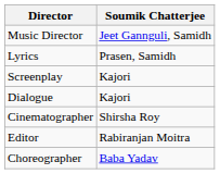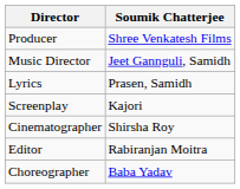 <table class="wikitable" style="font-size:95%;">
 <tr>
 <th>Director</th>
 <th>Soumik Chatterjee</th>
+</tr>
+<tr>
+<td>Producer</td>
+<td><a href='#'>Shree Venkatesh Films</a></td>
 </tr>
 <tr>
 <td>Music Director</td>
 <td><a href='#'>Jeet Gannguli</a>, Samidh</td>
 </tr>
 <tr>
 <td>Lyrics</td>
 <td>Prasen, Samidh</td>
 </tr>
 <tr>
 <td>Screenplay</td>
-<td>Kajori</td>
-</tr>
-<tr>
-<td>Dialogue</td>
 <td>Kajori</td>
 </tr>
 <tr>
 <td>Cinematographer</td>
 <td>Shirsha Roy</td>
 </tr>
 <tr>
 <td>Editor</td>
 <td>Rabiranjan Moitra</td>
 </tr>
 <tr>
 <td>Choreographer</td>
 <td><a href='#'>Baba Yadav</a></td>
 </tr>
 </table>
